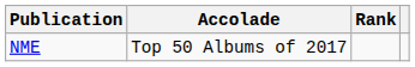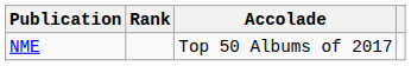 <table class="sortable wikitable">
 <tr>
 <th>Publication</th>
+<th>Rank</th>
 <th>Accolade</th>
-<th>Rank</th>
 <th class="unsortable"></th>
 </tr>
 <tr>
 <td><a href='#'>NME</a></td>
+<td></td>
 <td>Top 50 Albums of 2017</td>
-<td></td>
 <td></td>
 </tr>
 </table>
